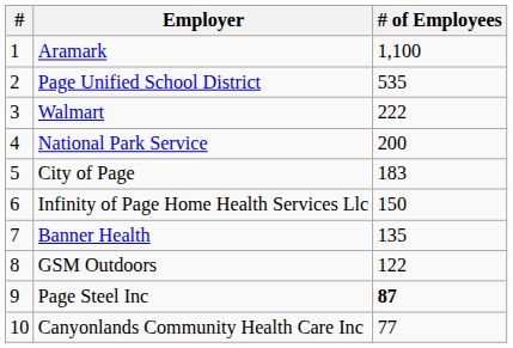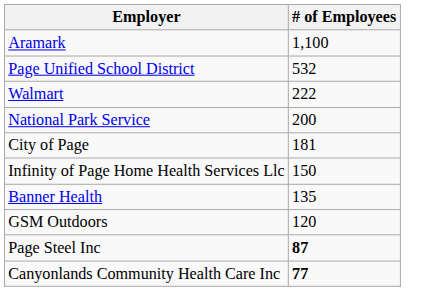 <table class="wikitable" border="1">
 <tr>
-<th>#</th>
 <th>Employer</th>
 <th># of Employees</th>
 </tr>
 <tr>
-<td>1</td>
 <td><a href='#'>Aramark</a></td>
 <td>1,100</td>
 </tr>
 <tr>
-<td>2</td>
 <td><a href='#'>Page Unified School District</a></td>
-<td>535</td>
+<td>532</td>
 </tr>
 <tr>
-<td>3</td>
 <td><a href='#'>Walmart</a></td>
 <td>222</td>
 </tr>
 <tr>
-<td>4</td>
 <td><a href='#'>National Park Service</a></td>
 <td>200</td>
 </tr>
 <tr>
-<td>5</td>
 <td>City of Page</td>
-<td>183</td>
+<td>181</td>
 </tr>
 <tr>
-<td>6</td>
 <td>Infinity of Page Home Health Services Llc</td>
 <td>150</td>
 </tr>
 <tr>
-<td>7</td>
 <td><a href='#'>Banner Health</a></td>
 <td>135</td>
 </tr>
 <tr>
-<td>8</td>
 <td>GSM Outdoors</td>
-<td>122</td>
+<td>120</td>
 </tr>
 <tr>
-<td>9</td>
 <td>Page Steel Inc</td>
 <td><strong>87</strong></td>
 </tr>
 <tr>
-<td>10</td>
 <td>Canyonlands Community Health Care Inc</td>
-<td>77</td>
+<td><strong>77</strong></td>
 </tr>
 </table>
